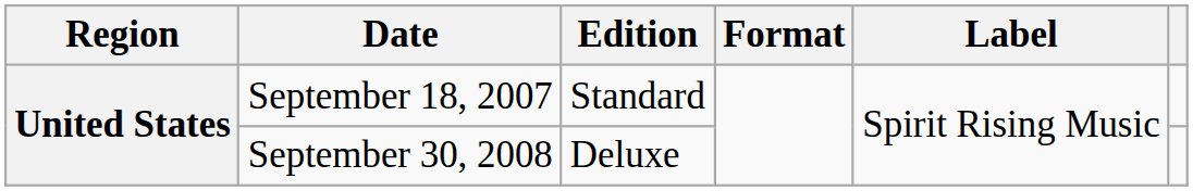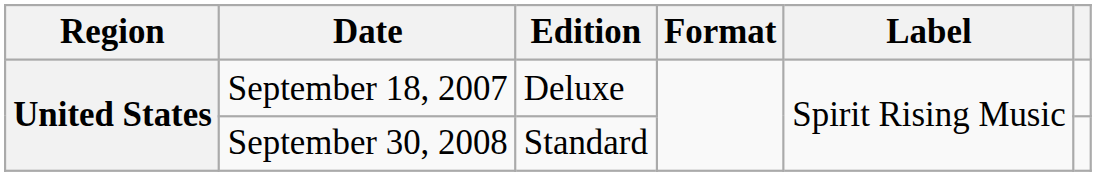 <table class="wikitable plainrowheaders">
 <tr>
 <th scope="col">Region</th>
 <th scope="col">Date</th>
 <th scope="col">Edition</th>
 <th scope="col">Format</th>
 <th scope="col">Label</th>
 <th scope="col"></th>
 </tr>
 <tr>
 <th scope="row" rowspan="2">United States</th>
 <td>September 18, 2007</td>
-<td>Standard</td>
+<td>Deluxe</td>
 <td rowspan="2"></td>
 <td rowspan="2">Spirit Rising Music</td>
 <td style="text-align:center;"></td>
 </tr>
 <tr>
 <td>September 30, 2008</td>
-<td>Deluxe</td>
+<td>Standard</td>
 <td style="text-align:center;"></td>
 </tr>
 </table>
